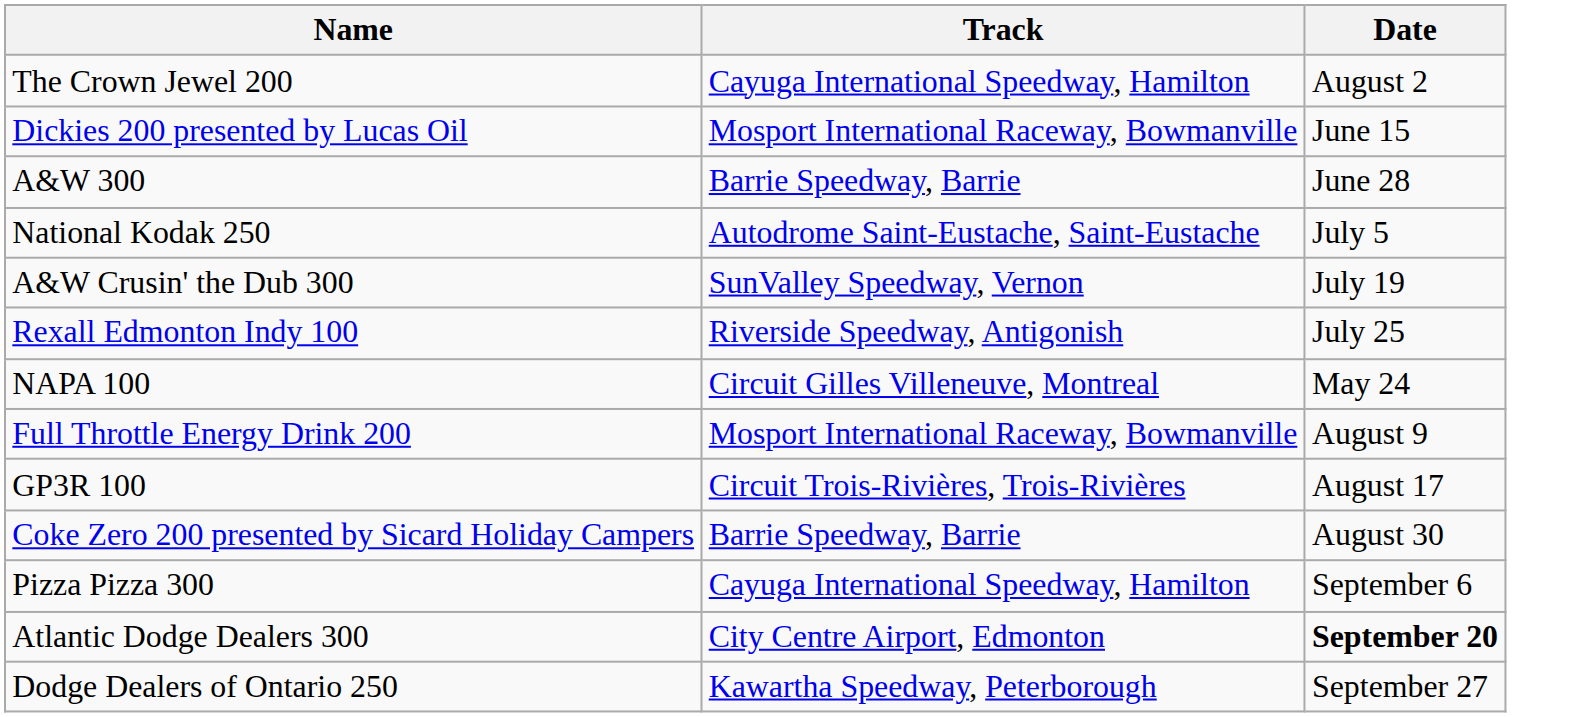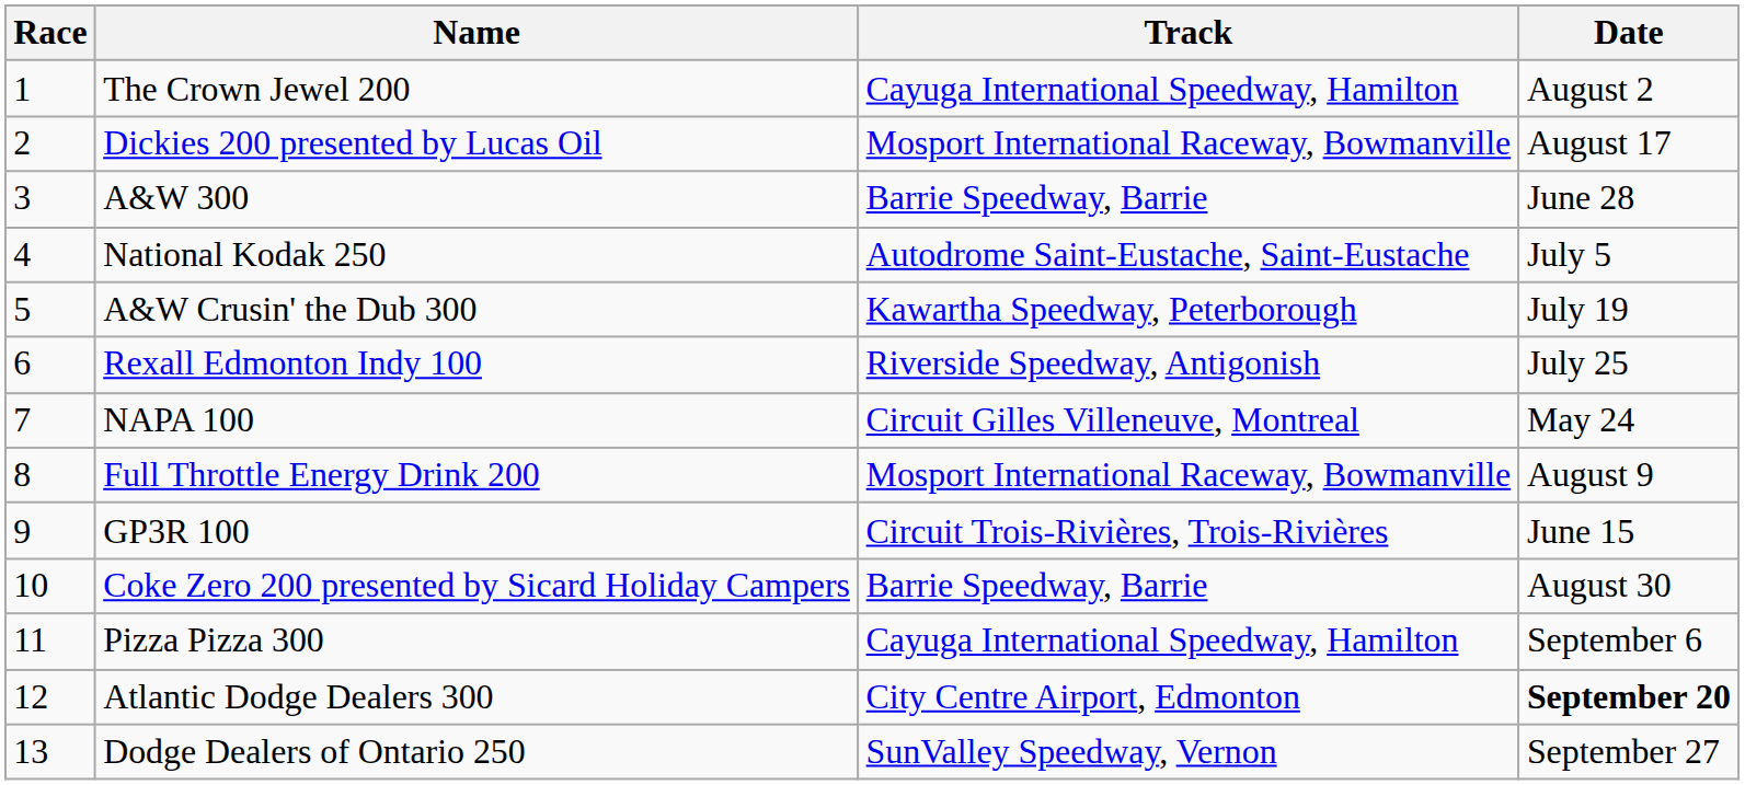 <table class="wikitable">
 <tr>
+<th>Race</th>
 <th>Name</th>
 <th>Track</th>
 <th>Date</th>
 </tr>
 <tr>
+<td>1</td>
 <td>The Crown Jewel 200</td>
 <td><a href='#'>Cayuga International Speedway</a>, <a href='#'>Hamilton</a></td>
 <td>August 2</td>
 </tr>
 <tr>
+<td>2</td>
 <td><a href='#'>Dickies 200 presented by Lucas Oil</a></td>
 <td><a href='#'>Mosport International Raceway</a>, <a href='#'>Bowmanville</a></td>
-<td>June 15</td>
+<td>August 17</td>
 </tr>
 <tr>
+<td>3</td>
 <td>A&W 300</td>
 <td><a href='#'>Barrie Speedway</a>, <a href='#'>Barrie</a></td>
 <td>June 28</td>
 </tr>
 <tr>
+<td>4</td>
 <td>National Kodak 250</td>
 <td><a href='#'>Autodrome Saint-Eustache</a>, <a href='#'>Saint-Eustache</a></td>
 <td>July 5</td>
 </tr>
 <tr>
+<td>5</td>
 <td>A&W Crusin' the Dub 300</td>
-<td><a href='#'>SunValley Speedway</a>, <a href='#'>Vernon</a></td>
+<td><a href='#'>Kawartha Speedway</a>, <a href='#'>Peterborough</a></td>
 <td>July 19</td>
 </tr>
 <tr>
+<td>6</td>
 <td><a href='#'>Rexall Edmonton Indy 100</a></td>
 <td><a href='#'>Riverside Speedway</a>, <a href='#'>Antigonish</a></td>
 <td>July 25</td>
 </tr>
 <tr>
+<td>7</td>
 <td>NAPA 100</td>
 <td><a href='#'>Circuit Gilles Villeneuve</a>, <a href='#'>Montreal</a></td>
 <td>May 24</td>
 </tr>
 <tr>
+<td>8</td>
 <td><a href='#'>Full Throttle Energy Drink 200</a></td>
 <td><a href='#'>Mosport International Raceway</a>, <a href='#'>Bowmanville</a></td>
 <td>August 9</td>
 </tr>
 <tr>
+<td>9</td>
 <td>GP3R 100</td>
 <td><a href='#'>Circuit Trois-Rivières</a>, <a href='#'>Trois-Rivières</a></td>
-<td>August 17</td>
+<td>June 15</td>
 </tr>
 <tr>
+<td>10</td>
 <td><a href='#'>Coke Zero 200 presented by Sicard Holiday Campers</a></td>
 <td><a href='#'>Barrie Speedway</a>, <a href='#'>Barrie</a></td>
 <td>August 30</td>
 </tr>
 <tr>
+<td>11</td>
 <td>Pizza Pizza 300</td>
 <td><a href='#'>Cayuga International Speedway</a>, <a href='#'>Hamilton</a></td>
 <td>September 6</td>
 </tr>
 <tr>
+<td>12</td>
 <td>Atlantic Dodge Dealers 300</td>
 <td><a href='#'>City Centre Airport</a>, <a href='#'>Edmonton</a></td>
 <td><strong>September 20</strong></td>
 </tr>
 <tr>
+<td>13</td>
 <td>Dodge Dealers of Ontario 250</td>
-<td><a href='#'>Kawartha Speedway</a>, <a href='#'>Peterborough</a></td>
+<td><a href='#'>SunValley Speedway</a>, <a href='#'>Vernon</a></td>
 <td>September 27</td>
 </tr>
 </table>
